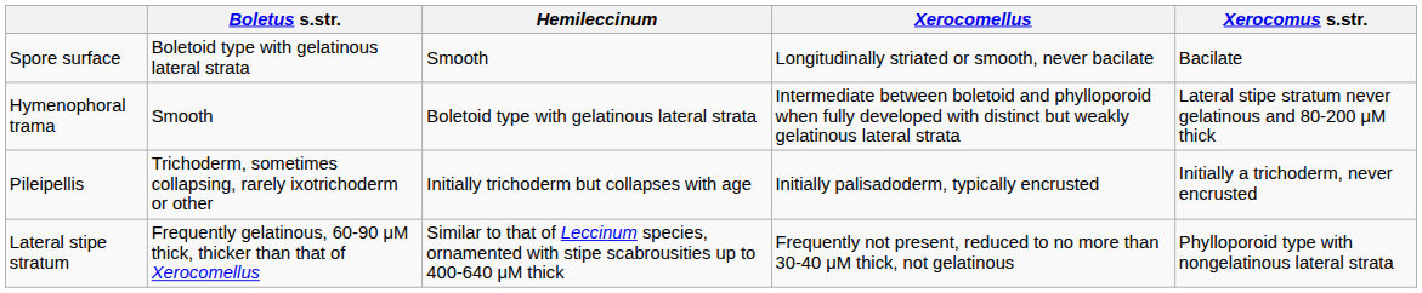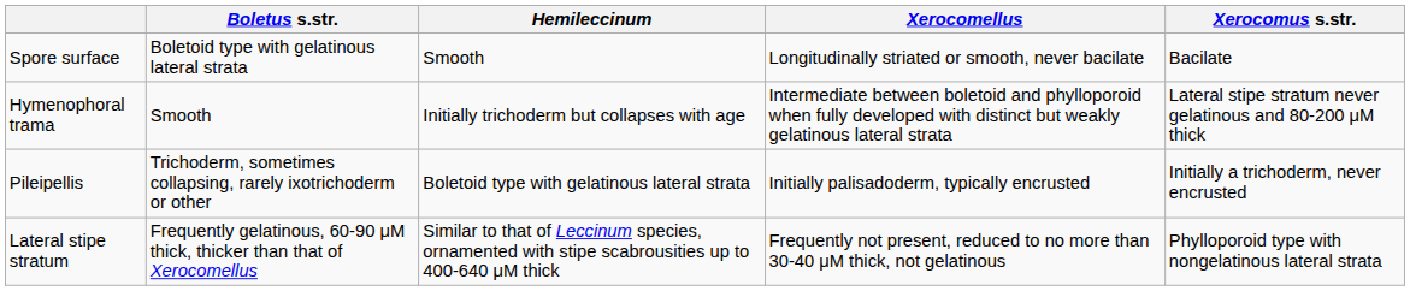 <table class="wikitable sortable" style="margin:1em auto;">
 <tr>
 <th></th>
 <th><em><a href='#'>Boletus</a></em> s.str.</th>
 <th><em>Hemileccinum</em></th>
 <th><em><a href='#'>Xerocomellus</a></em></th>
 <th><em><a href='#'>Xerocomus</a></em> s.str.</th>
 </tr>
 <tr>
 <td>Spore surface</td>
 <td>Boletoid type with gelatinous lateral strata</td>
 <td>Smooth</td>
 <td>Longitudinally striated or smooth, never bacilate</td>
 <td>Bacilate</td>
 </tr>
 <tr>
 <td>Hymenophoral trama</td>
 <td>Smooth</td>
-<td>Boletoid type with gelatinous lateral strata</td>
+<td>Initially trichoderm but collapses with age</td>
 <td>Intermediate between boletoid and phylloporoid when fully developed with distinct but weakly gelatinous lateral strata</td>
 <td>Lateral stipe stratum never gelatinous and 80-200 μM thick</td>
 </tr>
 <tr>
 <td>Pileipellis</td>
 <td>Trichoderm, sometimes collapsing, rarely ixotrichoderm or other</td>
-<td>Initially trichoderm but collapses with age</td>
+<td>Boletoid type with gelatinous lateral strata</td>
 <td>Initially palisadoderm, typically encrusted</td>
 <td>Initially a trichoderm, never encrusted</td>
 </tr>
 <tr>
 <td>Lateral stipe stratum</td>
 <td>Frequently gelatinous, 60-90 μM thick, thicker than that of <em><a href='#'>Xerocomellus</a></em></td>
 <td>Similar to that of <em><a href='#'>Leccinum</a></em> species, ornamented with stipe scabrousities up to 400-640 μM thick</td>
 <td>Frequently not present, reduced to no more than 30-40 μM thick, not gelatinous</td>
 <td>Phylloporoid type with nongelatinous lateral strata</td>
 </tr>
 </table>
